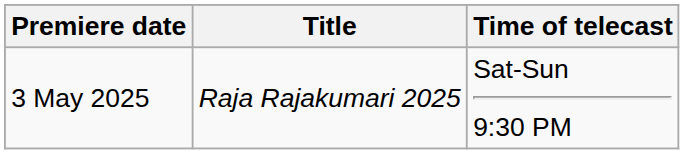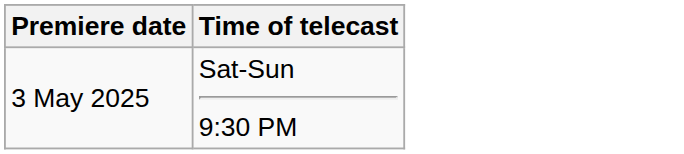 <table class="wikitable sortable" style="border-collapse:collapse; font-size: 90%;">
 <tr>
 <th>Premiere date</th>
-<th>Title</th>
 <th>Time of telecast</th>
 </tr>
 <tr>
 <td>3 May 2025</td>
-<td><em>Raja Rajakumari 2025</em></td>
 <td>Sat-Sun<hr>9:30 PM</td>
 </tr>
 </table>
